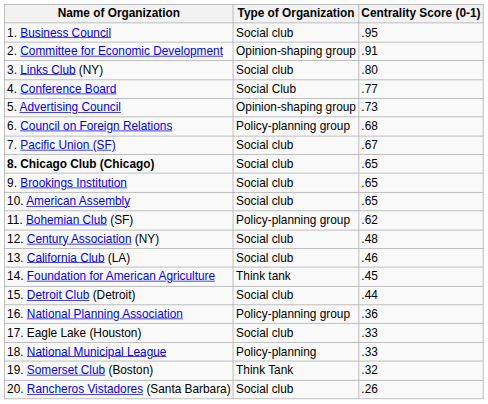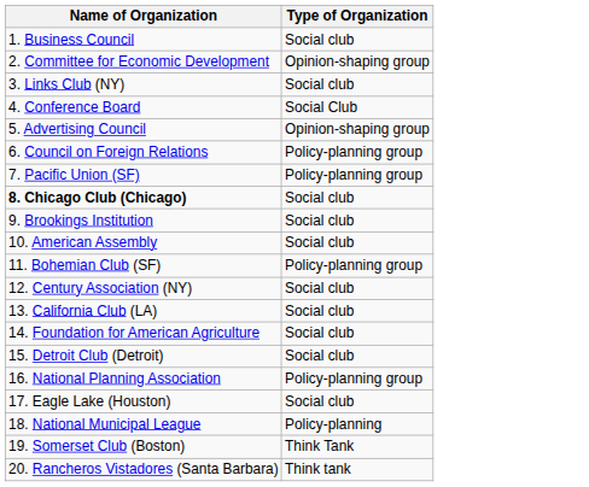 <table class="wikitable">
 <tr>
 <th>Name of Organization</th>
 <th>Type of Organization</th>
-<th>Centrality Score (0-1)</th>
 </tr>
 <tr>
 <td>1. <a href='#'>Business Council</a></td>
 <td>Social club</td>
-<td>.95</td>
 </tr>
 <tr>
 <td>2. <a href='#'>Committee for Economic Development</a></td>
 <td>Opinion-shaping group</td>
-<td>.91</td>
 </tr>
 <tr>
 <td>3. <a href='#'>Links Club</a> (NY)</td>
 <td>Social club</td>
-<td>.80</td>
 </tr>
 <tr>
 <td>4. <a href='#'>Conference Board</a></td>
 <td>Social Club</td>
-<td>.77</td>
 </tr>
 <tr>
 <td>5. <a href='#'>Advertising Council</a></td>
 <td>Opinion-shaping group</td>
-<td>.73</td>
 </tr>
 <tr>
 <td>6. <a href='#'>Council on Foreign Relations</a></td>
 <td>Policy-planning group</td>
-<td>.68</td>
 </tr>
 <tr>
 <td>7. <a href='#'>Pacific Union (SF)</a></td>
-<td>Social club</td>
-<td>.67</td>
+<td>Policy-planning group</td>
 </tr>
 <tr>
 <td><strong>8. Chicago Club (Chicago)</strong></td>
 <td>Social club</td>
-<td>.65</td>
 </tr>
 <tr>
 <td>9. <a href='#'>Brookings Institution</a></td>
 <td>Social club</td>
-<td>.65</td>
 </tr>
 <tr>
 <td>10. <a href='#'>American Assembly</a></td>
 <td>Social club</td>
-<td>.65</td>
 </tr>
 <tr>
 <td>11. <a href='#'>Bohemian Club</a> (SF)</td>
 <td>Policy-planning group</td>
-<td>.62</td>
 </tr>
 <tr>
 <td>12. <a href='#'>Century Association</a> (NY)</td>
 <td>Social club</td>
-<td>.48</td>
 </tr>
 <tr>
 <td>13. <a href='#'>California Club</a> (LA)</td>
 <td>Social club</td>
-<td>.46</td>
 </tr>
 <tr>
 <td>14. <a href='#'>Foundation for American Agriculture</a></td>
-<td>Think tank</td>
-<td>.45</td>
+<td>Social club</td>
 </tr>
 <tr>
 <td>15. <a href='#'>Detroit Club</a> (Detroit)</td>
 <td>Social club</td>
-<td>.44</td>
 </tr>
 <tr>
 <td>16. <a href='#'>National Planning Association</a></td>
 <td>Policy-planning group</td>
-<td>.36</td>
 </tr>
 <tr>
 <td>17. Eagle Lake (Houston)</td>
 <td>Social club</td>
-<td>.33</td>
 </tr>
 <tr>
 <td>18. <a href='#'>National Municipal League</a></td>
 <td>Policy-planning</td>
-<td>.33</td>
 </tr>
 <tr>
 <td>19. <a href='#'>Somerset Club</a> (Boston)</td>
 <td>Think Tank</td>
-<td>.32</td>
 </tr>
 <tr>
 <td>20. <a href='#'>Rancheros Vistadores</a> (Santa Barbara)</td>
-<td>Social club</td>
-<td>.26</td>
+<td>Think tank</td>
 </tr>
 </table>
